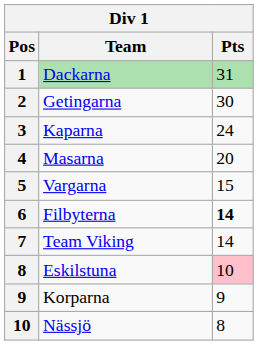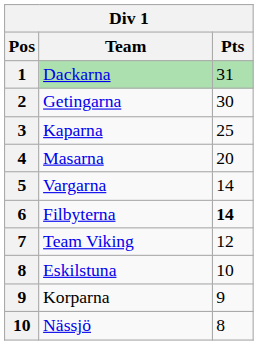 <table class="wikitable">
 <tr>
 <th colspan="3">Div 1</th>
 </tr>
 <tr>
 <th width=20>Pos</th>
 <th width=150>Team</th>
 <th width=30>Pts</th>
 </tr>
 <tr style="background:#ACE1AF;">
 <th>1</th>
 <td><a href='#'>Dackarna</a></td>
 <td>31</td>
 </tr>
 <tr>
 <th>2</th>
 <td><a href='#'>Getingarna</a></td>
 <td>30</td>
 </tr>
 <tr>
 <th>3</th>
 <td><a href='#'>Kaparna</a></td>
-<td>24</td>
+<td>25</td>
 </tr>
 <tr>
 <th>4</th>
 <td><a href='#'>Masarna</a></td>
 <td>20</td>
 </tr>
 <tr>
 <th>5</th>
 <td><a href='#'>Vargarna</a></td>
-<td>15</td>
+<td>14</td>
 </tr>
 <tr>
 <th>6</th>
 <td><a href='#'>Filbyterna</a></td>
 <td><strong>14</strong></td>
 </tr>
 <tr>
 <th>7</th>
 <td><a href='#'>Team Viking</a></td>
-<td>14</td>
+<td>12</td>
 </tr>
 <tr>
 <th>8</th>
 <td><a href='#'>Eskilstuna</a></td>
-<td style="background: pink;">10</td>
+<td>10</td>
 </tr>
 <tr>
 <th>9</th>
 <td>Korparna</td>
 <td>9</td>
 </tr>
 <tr>
 <th>10</th>
 <td><a href='#'>Nässjö</a></td>
 <td>8</td>
 </tr>
 </table>
